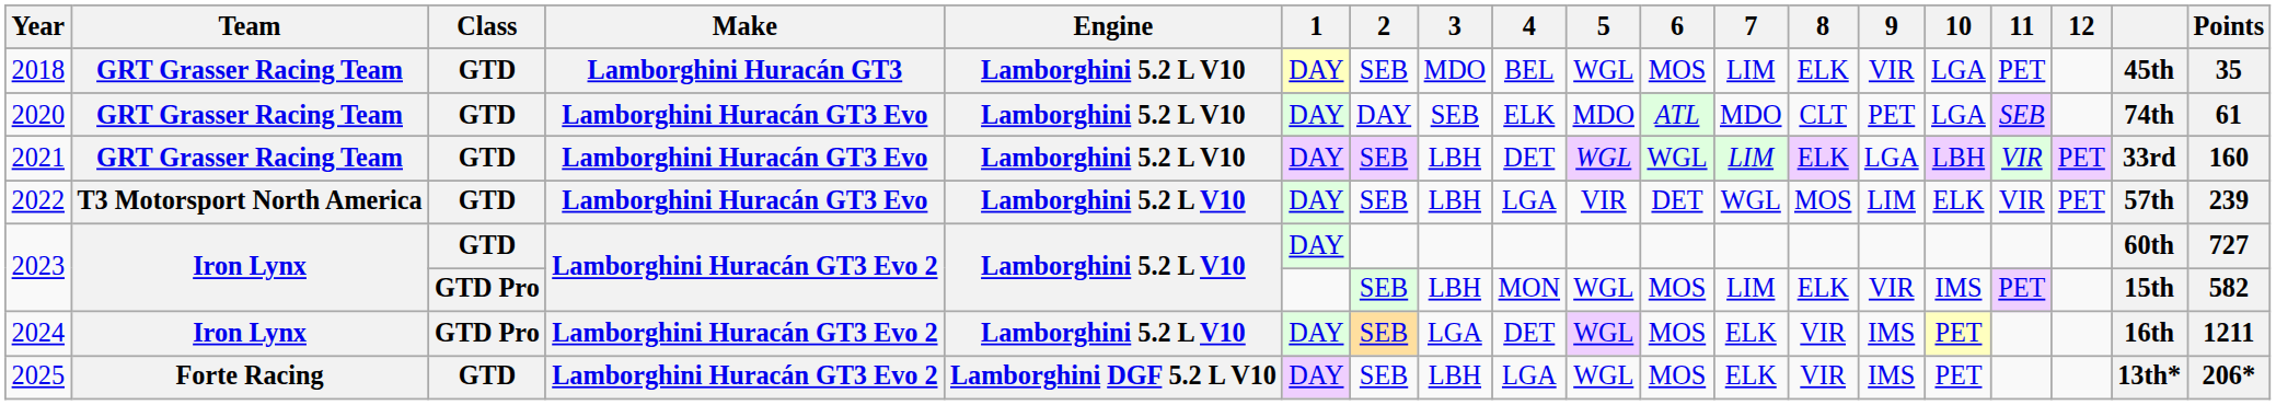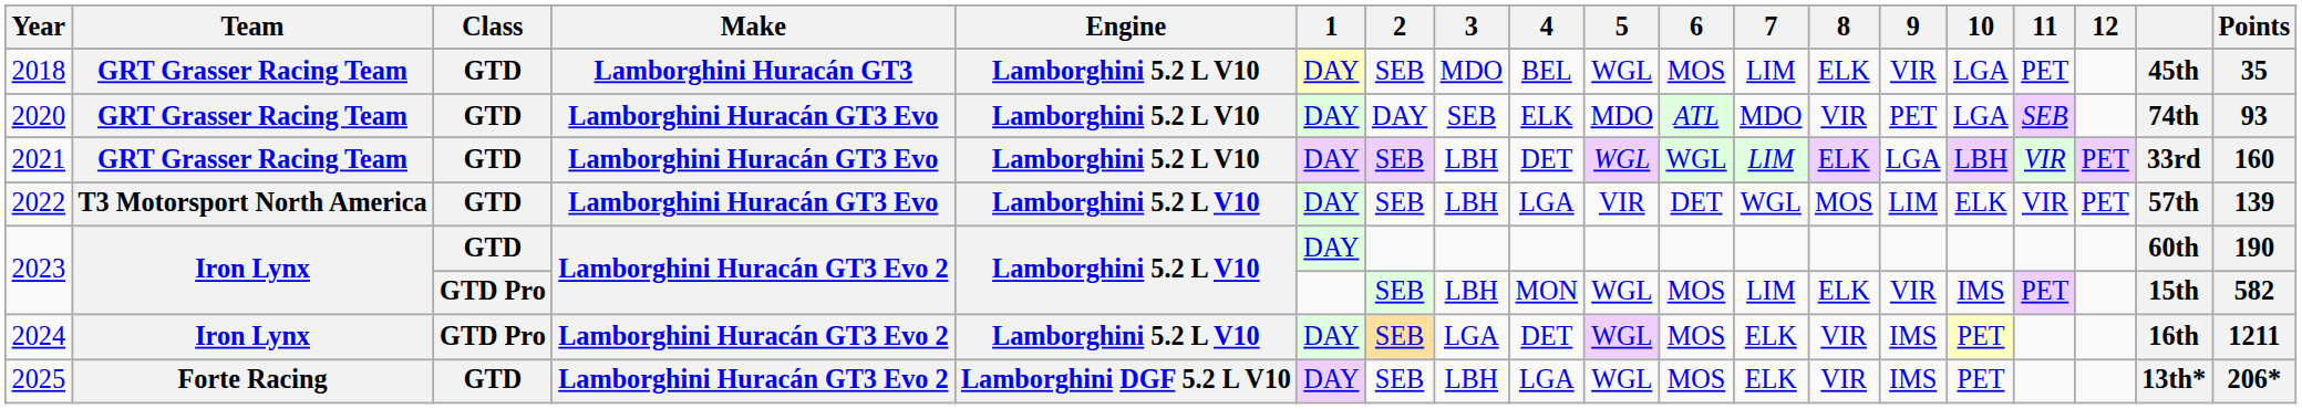 <table class="wikitable" style="text-align:center; font-size:85%">
 <tr>
 <th>Year</th>
 <th>Team</th>
 <th>Class</th>
 <th>Make</th>
 <th>Engine</th>
 <th>1</th>
 <th>2</th>
 <th>3</th>
 <th>4</th>
 <th>5</th>
 <th>6</th>
 <th>7</th>
 <th>8</th>
 <th>9</th>
 <th>10</th>
 <th>11</th>
 <th>12</th>
 <th></th>
 <th>Points</th>
 </tr>
 <tr>
 <td><a href='#'>2018</a></td>
 <th nowrap><a href='#'>GRT Grasser Racing Team</a></th>
 <th>GTD</th>
 <th nowrap><a href='#'>Lamborghini Huracán GT3</a></th>
 <th nowrap><a href='#'>Lamborghini</a> 5.2 L V10</th>
 <td style="background:#FFFFBF;"><a href='#'>DAY</a><br></td>
 <td><a href='#'>SEB</a></td>
 <td><a href='#'>MDO</a></td>
 <td><a href='#'>BEL</a></td>
 <td><a href='#'>WGL</a></td>
 <td><a href='#'>MOS</a></td>
 <td><a href='#'>LIM</a></td>
 <td><a href='#'>ELK</a></td>
 <td><a href='#'>VIR</a></td>
 <td><a href='#'>LGA</a></td>
 <td><a href='#'>PET</a></td>
 <td></td>
 <th>45th</th>
 <th>35</th>
 </tr>
 <tr>
 <td><a href='#'>2020</a></td>
 <th nowrap><a href='#'>GRT Grasser Racing Team</a></th>
 <th>GTD</th>
 <th nowrap><a href='#'>Lamborghini Huracán GT3 Evo</a></th>
 <th nowrap><a href='#'>Lamborghini</a> 5.2 L V10</th>
 <td style="background:#DFFFDF;"><a href='#'>DAY</a><br></td>
 <td><a href='#'>DAY</a></td>
 <td><a href='#'>SEB</a></td>
 <td><a href='#'>ELK</a></td>
 <td><a href='#'>MDO</a></td>
 <td style="background:#DFFFDF;"><em><a href='#'>ATL</a></em><br></td>
 <td><a href='#'>MDO</a></td>
-<td><a href='#'>CLT</a></td>
+<td><a href='#'>VIR</a></td>
 <td><a href='#'>PET</a></td>
 <td><a href='#'>LGA</a></td>
 <td style="background:#EFCFFF;"><em><a href='#'>SEB</a></em><br></td>
 <td></td>
 <th>74th</th>
-<th>61</th>
+<th>93</th>
 </tr>
 <tr>
 <td><a href='#'>2021</a></td>
 <th nowrap><a href='#'>GRT Grasser Racing Team</a></th>
 <th>GTD</th>
 <th nowrap><a href='#'>Lamborghini Huracán GT3 Evo</a></th>
 <th nowrap><a href='#'>Lamborghini</a> 5.2 L V10</th>
 <td style="background:#EFCFFF;"><a href='#'>DAY</a><br></td>
 <td style="background:#EFCFFF;"><a href='#'>SEB</a><br></td>
 <td><a href='#'>LBH</a></td>
 <td><a href='#'>DET</a></td>
 <td style="background:#EFCFFF;"><em><a href='#'>WGL</a></em><br></td>
 <td style="background:#DFFFDF;"><a href='#'>WGL</a><br></td>
 <td style="background:#DFFFDF;"><em><a href='#'>LIM</a></em><br></td>
 <td style="background:#EFCFFF;"><a href='#'>ELK</a><br></td>
 <td><a href='#'>LGA</a></td>
 <td style="background:#EFCFFF;"><a href='#'>LBH</a><br></td>
 <td style="background:#DFFFDF;"><em><a href='#'>VIR</a></em><br></td>
 <td style="background:#EFCFFF;"><a href='#'>PET</a><br></td>
 <th>33rd</th>
 <th>160</th>
 </tr>
 <tr>
 <td><a href='#'>2022</a></td>
 <th nowrap>T3 Motorsport North America</th>
 <th>GTD</th>
 <th nowrap><a href='#'>Lamborghini Huracán GT3 Evo</a></th>
 <th nowrap><a href='#'>Lamborghini</a> 5.2 L <a href='#'>V10</a></th>
 <td style="background:#DFFFDF;"><a href='#'>DAY</a><br></td>
 <td><a href='#'>SEB</a></td>
 <td><a href='#'>LBH</a></td>
 <td><a href='#'>LGA</a></td>
 <td><a href='#'>VIR</a></td>
 <td><a href='#'>DET</a></td>
 <td><a href='#'>WGL</a></td>
 <td><a href='#'>MOS</a></td>
 <td><a href='#'>LIM</a></td>
 <td><a href='#'>ELK</a></td>
 <td><a href='#'>VIR</a></td>
 <td><a href='#'>PET</a></td>
 <th>57th</th>
-<th>239</th>
+<th>139</th>
 </tr>
 <tr>
 <td rowspan=2><a href='#'>2023</a></td>
 <th rowspan=2 nowrap><a href='#'>Iron Lynx</a></th>
 <th>GTD</th>
 <th rowspan=2 nowrap><a href='#'>Lamborghini Huracán GT3 Evo 2</a></th>
 <th rowspan=2 nowrap><a href='#'>Lamborghini</a> 5.2 L <a href='#'>V10</a></th>
 <td style="background:#DFFFDF;"><a href='#'>DAY</a><br></td>
 <td></td>
 <td></td>
 <td></td>
 <td></td>
 <td></td>
 <td></td>
 <td></td>
 <td></td>
 <td></td>
 <td></td>
 <td></td>
 <th>60th</th>
-<th>727</th>
+<th>190</th>
 </tr>
 <tr>
 <th>GTD Pro</th>
 <td></td>
 <td style="background:#DFFFDF;"><a href='#'>SEB</a><br></td>
 <td><a href='#'>LBH</a></td>
 <td><a href='#'>MON</a></td>
 <td><a href='#'>WGL</a></td>
 <td><a href='#'>MOS</a></td>
 <td><a href='#'>LIM</a></td>
 <td><a href='#'>ELK</a></td>
 <td><a href='#'>VIR</a></td>
 <td><a href='#'>IMS</a></td>
 <td style="background:#EFCFFF;"><a href='#'>PET</a><br></td>
 <td></td>
 <th>15th</th>
 <th>582</th>
 </tr>
 <tr>
 <td><a href='#'>2024</a></td>
 <th><a href='#'>Iron Lynx</a></th>
 <th>GTD Pro</th>
 <th><a href='#'>Lamborghini Huracán GT3 Evo 2</a></th>
 <th><a href='#'>Lamborghini</a> 5.2 L <a href='#'>V10</a></th>
 <td style="background:#DFFFDF;"><a href='#'>DAY</a><br></td>
 <td style="background:#FFDF9F;"><a href='#'>SEB</a><br></td>
 <td><a href='#'>LGA</a></td>
 <td><a href='#'>DET</a></td>
 <td style="background:#EFCFFF;"><a href='#'>WGL</a><br></td>
 <td><a href='#'>MOS</a></td>
 <td><a href='#'>ELK</a></td>
 <td><a href='#'>VIR</a></td>
 <td><a href='#'>IMS</a></td>
 <td style="background:#FFFFBF;"><a href='#'>PET</a><br></td>
 <td></td>
 <td></td>
 <th>16th</th>
 <th>1211</th>
 </tr>
 <tr>
 <td><a href='#'>2025</a></td>
 <th>Forte Racing</th>
 <th>GTD</th>
 <th><a href='#'>Lamborghini Huracán GT3 Evo 2</a></th>
 <th><a href='#'>Lamborghini</a> <a href='#'>DGF</a> 5.2 L V10</th>
 <td style="background:#EFCFFF;"><a href='#'>DAY</a><br></td>
 <td style="background:#;"><a href='#'>SEB</a><br></td>
 <td><a href='#'>LBH</a></td>
 <td><a href='#'>LGA</a></td>
 <td style="background:#;"><a href='#'>WGL</a><br></td>
 <td><a href='#'>MOS</a></td>
 <td><a href='#'>ELK</a></td>
 <td><a href='#'>VIR</a></td>
 <td style="background:#;"><a href='#'>IMS</a><br></td>
 <td style="background:#;"><a href='#'>PET</a><br></td>
 <td></td>
 <td></td>
 <th>13th*</th>
 <th>206*</th>
 </tr>
 </table>
